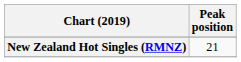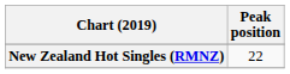 <table class="wikitable sortable plainrowheaders" style="text-align:center">
 <tr>
 <th scope="col">Chart (2019)</th>
 <th scope="col">Peak<br>position</th>
 </tr>
 <tr>
 </tr>
 <tr>
 <th scope="row">New Zealand Hot Singles (<a href='#'>RMNZ</a>)</th>
-<td>21</td>
+<td>22</td>
 </tr>
 <tr>
 </tr>
 </table>
